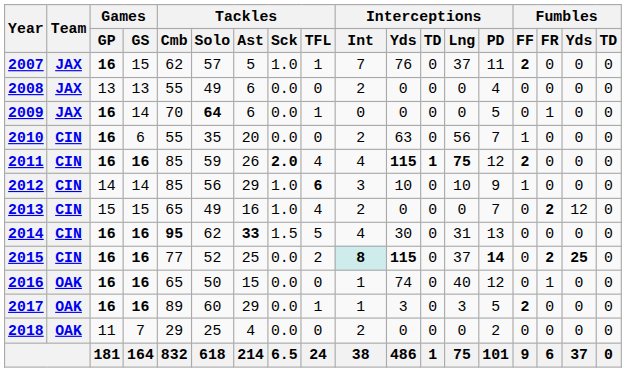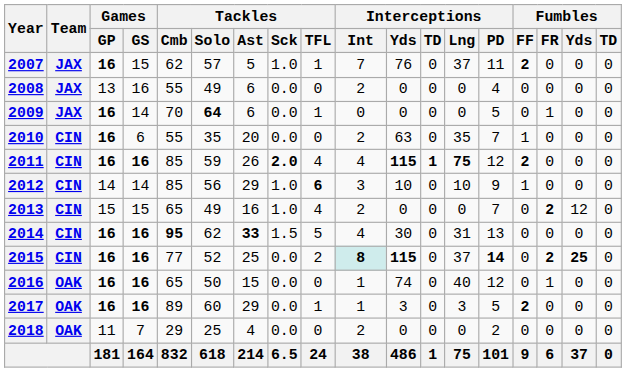 <table class="wikitable" style="text-align:center">
 <tr>
 <th rowspan="2">Year</th>
 <th rowspan="2">Team</th>
 <th colspan="2">Games</th>
 <th colspan="5">Tackles</th>
 <th colspan="5">Interceptions</th>
 <th colspan="4">Fumbles</th>
 </tr>
 <tr>
 <th>GP</th>
 <th>GS</th>
 <th>Cmb</th>
 <th>Solo</th>
 <th>Ast</th>
 <th>Sck</th>
 <th>TFL</th>
 <th>Int</th>
 <th>Yds</th>
 <th>TD</th>
 <th>Lng</th>
 <th>PD</th>
 <th>FF</th>
 <th>FR</th>
 <th>Yds</th>
 <th>TD</th>
 </tr>
 <tr>
 <th><a href='#'>2007</a></th>
 <th><a href='#'>JAX</a></th>
 <td><strong>16</strong></td>
 <td>15</td>
 <td>62</td>
 <td>57</td>
 <td>5</td>
 <td>1.0</td>
 <td>1</td>
 <td>7</td>
 <td>76</td>
 <td>0</td>
 <td>37</td>
 <td>11</td>
 <td><strong>2</strong></td>
 <td>0</td>
 <td>0</td>
 <td>0</td>
 </tr>
 <tr>
 <th><a href='#'>2008</a></th>
 <th><a href='#'>JAX</a></th>
 <td>13</td>
-<td>13</td>
+<td>16</td>
 <td>55</td>
 <td>49</td>
 <td>6</td>
 <td>0.0</td>
 <td>0</td>
 <td>2</td>
 <td>0</td>
 <td>0</td>
 <td>0</td>
 <td>4</td>
 <td>0</td>
 <td>0</td>
 <td>0</td>
 <td>0</td>
 </tr>
 <tr>
 <th><a href='#'>2009</a></th>
 <th><a href='#'>JAX</a></th>
 <td><strong>16</strong></td>
 <td>14</td>
 <td>70</td>
 <td><strong>64</strong></td>
 <td>6</td>
 <td>0.0</td>
 <td>1</td>
 <td>0</td>
 <td>0</td>
 <td>0</td>
 <td>0</td>
 <td>5</td>
 <td>0</td>
 <td>1</td>
 <td>0</td>
 <td>0</td>
 </tr>
 <tr>
 <th><a href='#'>2010</a></th>
 <th><a href='#'>CIN</a></th>
 <td><strong>16</strong></td>
 <td>6</td>
 <td>55</td>
 <td>35</td>
 <td>20</td>
 <td>0.0</td>
 <td>0</td>
 <td>2</td>
 <td>63</td>
 <td>0</td>
-<td>56</td>
+<td>35</td>
 <td>7</td>
 <td>1</td>
 <td>0</td>
 <td>0</td>
 <td>0</td>
 </tr>
 <tr>
 <th><a href='#'>2011</a></th>
 <th><a href='#'>CIN</a></th>
 <td><strong>16</strong></td>
 <td><strong>16</strong></td>
 <td>85</td>
 <td>59</td>
 <td>26</td>
 <td><strong>2.0</strong></td>
 <td>4</td>
 <td>4</td>
 <td><strong>115</strong></td>
 <td><strong>1</strong></td>
 <td><strong>75</strong></td>
 <td>12</td>
 <td><strong>2</strong></td>
 <td>0</td>
 <td>0</td>
 <td>0</td>
 </tr>
 <tr>
 <th><a href='#'>2012</a></th>
 <th><a href='#'>CIN</a></th>
 <td>14</td>
 <td>14</td>
 <td>85</td>
 <td>56</td>
 <td>29</td>
 <td>1.0</td>
 <td><strong>6</strong></td>
 <td>3</td>
 <td>10</td>
 <td>0</td>
 <td>10</td>
 <td>9</td>
 <td>1</td>
 <td>0</td>
 <td>0</td>
 <td>0</td>
 </tr>
 <tr>
 <th><a href='#'>2013</a></th>
 <th><a href='#'>CIN</a></th>
 <td>15</td>
 <td>15</td>
 <td>65</td>
 <td>49</td>
 <td>16</td>
 <td>1.0</td>
 <td>4</td>
 <td>2</td>
 <td>0</td>
 <td>0</td>
 <td>0</td>
 <td>7</td>
 <td>0</td>
 <td><strong>2</strong></td>
 <td>12</td>
 <td>0</td>
 </tr>
 <tr>
 <th><a href='#'>2014</a></th>
 <th><a href='#'>CIN</a></th>
 <td><strong>16</strong></td>
 <td><strong>16</strong></td>
 <td><strong>95</strong></td>
 <td>62</td>
 <td><strong>33</strong></td>
 <td>1.5</td>
 <td>5</td>
 <td>4</td>
 <td>30</td>
 <td>0</td>
 <td>31</td>
 <td>13</td>
 <td>0</td>
 <td>0</td>
 <td>0</td>
 <td>0</td>
 </tr>
 <tr>
 <th><a href='#'>2015</a></th>
 <th><a href='#'>CIN</a></th>
 <td><strong>16</strong></td>
 <td><strong>16</strong></td>
 <td>77</td>
 <td>52</td>
 <td>25</td>
 <td>0.0</td>
 <td>2</td>
 <td style="background:#cfecec; width:3em;"><strong>8</strong></td>
 <td><strong>115</strong></td>
 <td>0</td>
 <td>37</td>
 <td><strong>14</strong></td>
 <td>0</td>
 <td><strong>2</strong></td>
 <td><strong>25</strong></td>
 <td>0</td>
 </tr>
 <tr>
 <th><a href='#'>2016</a></th>
 <th><a href='#'>OAK</a></th>
 <td><strong>16</strong></td>
 <td><strong>16</strong></td>
 <td>65</td>
 <td>50</td>
 <td>15</td>
 <td>0.0</td>
 <td>0</td>
 <td>1</td>
 <td>74</td>
 <td>0</td>
 <td>40</td>
 <td>12</td>
 <td>0</td>
 <td>1</td>
 <td>0</td>
 <td>0</td>
 </tr>
 <tr>
 <th><a href='#'>2017</a></th>
 <th><a href='#'>OAK</a></th>
 <td><strong>16</strong></td>
 <td><strong>16</strong></td>
 <td>89</td>
 <td>60</td>
 <td>29</td>
 <td>0.0</td>
 <td>1</td>
 <td>1</td>
 <td>3</td>
 <td>0</td>
 <td>3</td>
 <td>5</td>
 <td><strong>2</strong></td>
 <td>0</td>
 <td>0</td>
 <td>0</td>
 </tr>
 <tr>
 <th><a href='#'>2018</a></th>
 <th><a href='#'>OAK</a></th>
 <td>11</td>
 <td>7</td>
 <td>29</td>
 <td>25</td>
 <td>4</td>
 <td>0.0</td>
 <td>0</td>
 <td>2</td>
 <td>0</td>
 <td>0</td>
 <td>0</td>
 <td>2</td>
 <td>0</td>
 <td>0</td>
 <td>0</td>
 <td>0</td>
 </tr>
 <tr>
 <th colspan="2"></th>
 <th>181</th>
 <th>164</th>
 <th>832</th>
 <th>618</th>
 <th>214</th>
 <th>6.5</th>
 <th>24</th>
 <th>38</th>
 <th>486</th>
 <th>1</th>
 <th>75</th>
 <th>101</th>
 <th>9</th>
 <th>6</th>
 <th>37</th>
 <th>0</th>
 </tr>
 </table>
